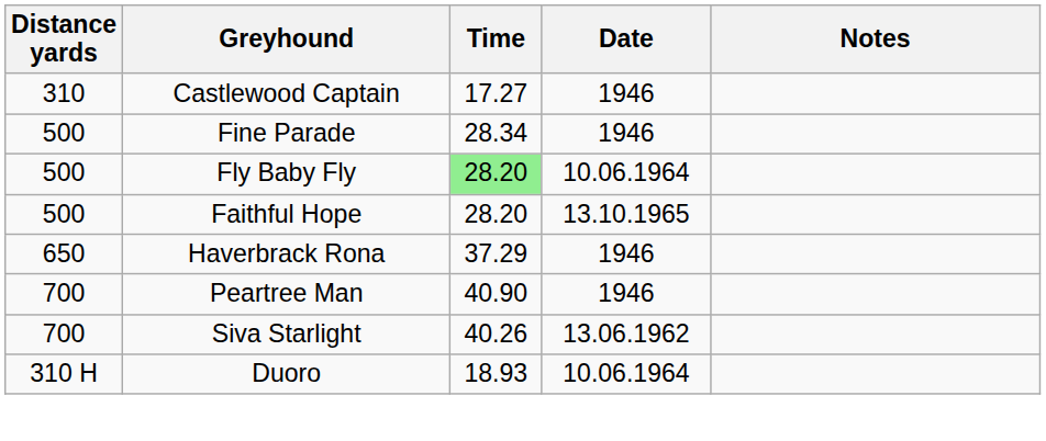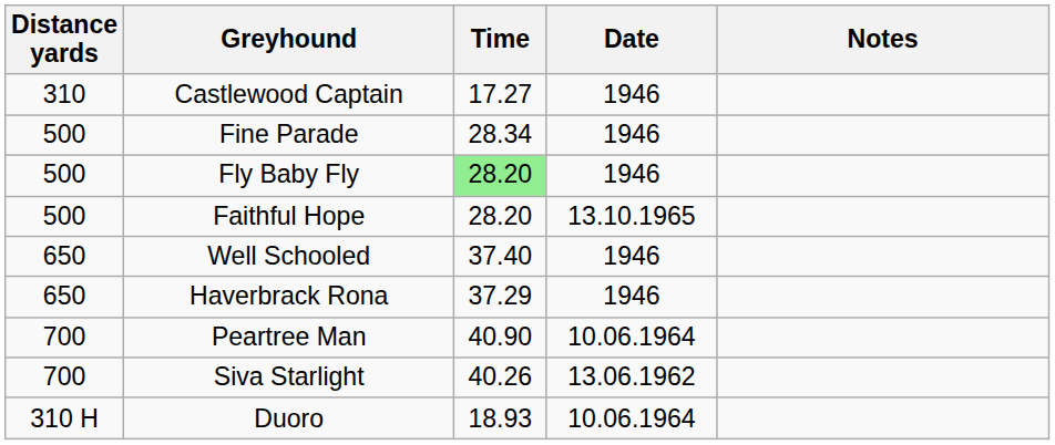 <table class="wikitable" style="font-size: 100%">
 <tr>
 <th width=50>Distance <br>yards</th>
 <th width=200>Greyhound</th>
 <th width=50>Time</th>
 <th width=100>Date</th>
 <th width=200>Notes</th>
 </tr>
 <tr align=center>
 <td>310</td>
 <td>Castlewood Captain</td>
 <td>17.27</td>
 <td>1946</td>
 <td></td>
 </tr>
 <tr align=center>
 <td>500</td>
 <td>Fine Parade</td>
 <td>28.34</td>
 <td>1946</td>
 <td></td>
 </tr>
 <tr align=center>
 <td>500</td>
 <td>Fly Baby Fly</td>
 <td style="background: lightgreen;">28.20</td>
-<td>10.06.1964</td>
+<td>1946</td>
 <td></td>
 </tr>
 <tr align=center>
 <td>500</td>
 <td>Faithful Hope</td>
 <td>28.20</td>
 <td>13.10.1965</td>
+<td></td>
+</tr>
+<tr align=center>
+<td>650</td>
+<td>Well Schooled</td>
+<td>37.40</td>
+<td>1946</td>
 <td></td>
 </tr>
 <tr align=center>
 <td>650</td>
 <td>Haverbrack Rona</td>
 <td>37.29</td>
 <td>1946</td>
 <td></td>
 </tr>
 <tr align=center>
 <td>700</td>
 <td>Peartree Man</td>
 <td>40.90</td>
-<td>1946</td>
+<td>10.06.1964</td>
 <td></td>
 </tr>
 <tr align=center>
 <td>700</td>
 <td>Siva Starlight</td>
 <td>40.26</td>
 <td>13.06.1962</td>
 <td></td>
 </tr>
 <tr align=center>
 <td>310 H</td>
 <td>Duoro</td>
 <td>18.93</td>
 <td>10.06.1964</td>
 <td></td>
 </tr>
 </table>
